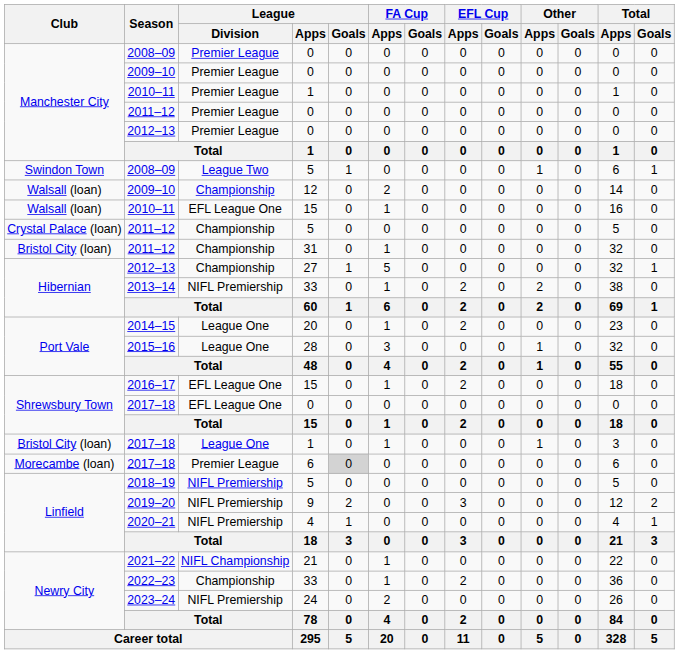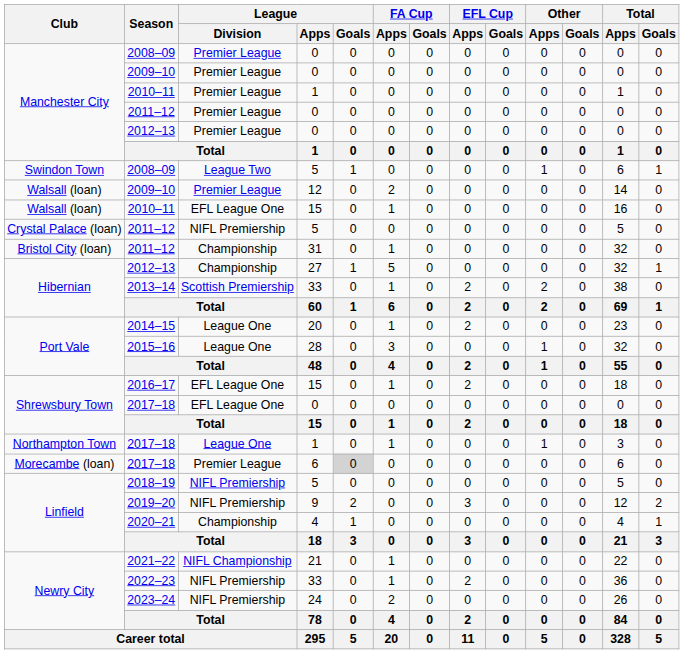 <table class="wikitable" style="text-align:center">
 <tr>
 <th rowspan="2">Club</th>
 <th rowspan="2">Season</th>
 <th colspan="3">League</th>
 <th colspan="2"><a href='#'>FA Cup</a></th>
 <th colspan="2"><a href='#'>EFL Cup</a></th>
 <th colspan="2">Other</th>
 <th colspan="2">Total</th>
 </tr>
 <tr>
 <th>Division</th>
 <th>Apps</th>
 <th>Goals</th>
 <th>Apps</th>
 <th>Goals</th>
 <th>Apps</th>
 <th>Goals</th>
 <th>Apps</th>
 <th>Goals</th>
 <th>Apps</th>
 <th>Goals</th>
 </tr>
 <tr>
 <td rowspan=6><a href='#'>Manchester City</a></td>
 <td><a href='#'>2008–09</a></td>
 <td><a href='#'>Premier League</a></td>
 <td>0</td>
 <td>0</td>
 <td>0</td>
 <td>0</td>
 <td>0</td>
 <td>0</td>
 <td>0</td>
 <td>0</td>
 <td>0</td>
 <td>0</td>
 </tr>
 <tr>
 <td><a href='#'>2009–10</a></td>
 <td>Premier League</td>
 <td>0</td>
 <td>0</td>
 <td>0</td>
 <td>0</td>
 <td>0</td>
 <td>0</td>
 <td>0</td>
 <td>0</td>
 <td>0</td>
 <td>0</td>
 </tr>
 <tr>
 <td><a href='#'>2010–11</a></td>
 <td>Premier League</td>
 <td>1</td>
 <td>0</td>
 <td>0</td>
 <td>0</td>
 <td>0</td>
 <td>0</td>
 <td>0</td>
 <td>0</td>
 <td>1</td>
 <td>0</td>
 </tr>
 <tr>
 <td><a href='#'>2011–12</a></td>
 <td>Premier League</td>
 <td>0</td>
 <td>0</td>
 <td>0</td>
 <td>0</td>
 <td>0</td>
 <td>0</td>
 <td>0</td>
 <td>0</td>
 <td>0</td>
 <td>0</td>
 </tr>
 <tr>
 <td><a href='#'>2012–13</a></td>
 <td>Premier League</td>
 <td>0</td>
 <td>0</td>
 <td>0</td>
 <td>0</td>
 <td>0</td>
 <td>0</td>
 <td>0</td>
 <td>0</td>
 <td>0</td>
 <td>0</td>
 </tr>
 <tr>
 <th colspan="2">Total</th>
 <th>1</th>
 <th>0</th>
 <th>0</th>
 <th>0</th>
 <th>0</th>
 <th>0</th>
 <th>0</th>
 <th>0</th>
 <th>1</th>
 <th>0</th>
 </tr>
 <tr>
 <td><a href='#'>Swindon Town</a></td>
 <td><a href='#'>2008–09</a></td>
 <td><a href='#'>League Two</a></td>
 <td>5</td>
 <td>1</td>
 <td>0</td>
 <td>0</td>
 <td>0</td>
 <td>0</td>
 <td>1</td>
 <td>0</td>
 <td>6</td>
 <td>1</td>
 </tr>
 <tr>
 <td><a href='#'>Walsall</a> (loan)</td>
 <td><a href='#'>2009–10</a></td>
-<td><a href='#'>Championship</a></td>
+<td><a href='#'>Premier League</a></td>
 <td>12</td>
 <td>0</td>
 <td>2</td>
 <td>0</td>
 <td>0</td>
 <td>0</td>
 <td>0</td>
 <td>0</td>
 <td>14</td>
 <td>0</td>
 </tr>
 <tr>
 <td><a href='#'>Walsall</a> (loan)</td>
 <td><a href='#'>2010–11</a></td>
 <td>EFL League One</td>
 <td>15</td>
 <td>0</td>
 <td>1</td>
 <td>0</td>
 <td>0</td>
 <td>0</td>
 <td>0</td>
 <td>0</td>
 <td>16</td>
 <td>0</td>
 </tr>
 <tr>
 <td><a href='#'>Crystal Palace</a> (loan)</td>
 <td><a href='#'>2011–12</a></td>
-<td>Championship</td>
+<td>NIFL Premiership</td>
 <td>5</td>
 <td>0</td>
 <td>0</td>
 <td>0</td>
 <td>0</td>
 <td>0</td>
 <td>0</td>
 <td>0</td>
 <td>5</td>
 <td>0</td>
 </tr>
 <tr>
 <td><a href='#'>Bristol City</a> (loan)</td>
 <td><a href='#'>2011–12</a></td>
 <td>Championship</td>
 <td>31</td>
 <td>0</td>
 <td>1</td>
 <td>0</td>
 <td>0</td>
 <td>0</td>
 <td>0</td>
 <td>0</td>
 <td>32</td>
 <td>0</td>
 </tr>
 <tr>
 <td rowspan=3><a href='#'>Hibernian</a></td>
 <td><a href='#'>2012–13</a></td>
 <td>Championship</td>
 <td>27</td>
 <td>1</td>
 <td>5</td>
 <td>0</td>
 <td>0</td>
 <td>0</td>
 <td>0</td>
 <td>0</td>
 <td>32</td>
 <td>1</td>
 </tr>
 <tr>
 <td><a href='#'>2013–14</a></td>
-<td>NIFL Premiership</td>
+<td><a href='#'>Scottish Premiership</a></td>
 <td>33</td>
 <td>0</td>
 <td>1</td>
 <td>0</td>
 <td>2</td>
 <td>0</td>
 <td>2</td>
 <td>0</td>
 <td>38</td>
 <td>0</td>
 </tr>
 <tr>
 <th colspan="2">Total</th>
 <th>60</th>
 <th>1</th>
 <th>6</th>
 <th>0</th>
 <th>2</th>
 <th>0</th>
 <th>2</th>
 <th>0</th>
 <th>69</th>
 <th>1</th>
 </tr>
 <tr>
 <td rowspan=3><a href='#'>Port Vale</a></td>
 <td><a href='#'>2014–15</a></td>
 <td>League One</td>
 <td>20</td>
 <td>0</td>
 <td>1</td>
 <td>0</td>
 <td>2</td>
 <td>0</td>
 <td>0</td>
 <td>0</td>
 <td>23</td>
 <td>0</td>
 </tr>
 <tr>
 <td><a href='#'>2015–16</a></td>
 <td>League One</td>
 <td>28</td>
 <td>0</td>
 <td>3</td>
 <td>0</td>
 <td>0</td>
 <td>0</td>
 <td>1</td>
 <td>0</td>
 <td>32</td>
 <td>0</td>
 </tr>
 <tr>
 <th colspan="2">Total</th>
 <th>48</th>
 <th>0</th>
 <th>4</th>
 <th>0</th>
 <th>2</th>
 <th>0</th>
 <th>1</th>
 <th>0</th>
 <th>55</th>
 <th>0</th>
 </tr>
 <tr>
 <td rowspan=3><a href='#'>Shrewsbury Town</a></td>
 <td><a href='#'>2016–17</a></td>
 <td>EFL League One</td>
 <td>15</td>
 <td>0</td>
 <td>1</td>
 <td>0</td>
 <td>2</td>
 <td>0</td>
 <td>0</td>
 <td>0</td>
 <td>18</td>
 <td>0</td>
 </tr>
 <tr>
 <td><a href='#'>2017–18</a></td>
 <td>EFL League One</td>
 <td>0</td>
 <td>0</td>
 <td>0</td>
 <td>0</td>
 <td>0</td>
 <td>0</td>
 <td>0</td>
 <td>0</td>
 <td>0</td>
 <td>0</td>
 </tr>
 <tr>
 <th colspan="2">Total</th>
 <th>15</th>
 <th>0</th>
 <th>1</th>
 <th>0</th>
 <th>2</th>
 <th>0</th>
 <th>0</th>
 <th>0</th>
 <th>18</th>
 <th>0</th>
 </tr>
 <tr>
-<td><a href='#'>Bristol City</a> (loan)</td>
+<td><a href='#'>Northampton Town</a></td>
 <td><a href='#'>2017–18</a></td>
 <td><a href='#'>League One</a></td>
 <td>1</td>
 <td>0</td>
 <td>1</td>
 <td>0</td>
 <td>0</td>
 <td>0</td>
 <td>1</td>
 <td>0</td>
 <td>3</td>
 <td>0</td>
 </tr>
 <tr>
 <td><a href='#'>Morecambe</a> (loan)</td>
 <td><a href='#'>2017–18</a></td>
 <td>Premier League</td>
 <td>6</td>
 <td style="background: lightgrey;">0</td>
 <td>0</td>
 <td>0</td>
 <td>0</td>
 <td>0</td>
 <td>0</td>
 <td>0</td>
 <td>6</td>
 <td>0</td>
 </tr>
 <tr>
 <td rowspan="4"><a href='#'>Linfield</a></td>
 <td><a href='#'>2018–19</a></td>
 <td><a href='#'>NIFL Premiership</a></td>
 <td>5</td>
 <td>0</td>
 <td>0</td>
 <td>0</td>
 <td>0</td>
 <td>0</td>
 <td>0</td>
 <td>0</td>
 <td>5</td>
 <td>0</td>
 </tr>
 <tr>
 <td><a href='#'>2019–20</a></td>
 <td>NIFL Premiership</td>
 <td>9</td>
 <td>2</td>
 <td>0</td>
 <td>0</td>
 <td>3</td>
 <td>0</td>
 <td>0</td>
 <td>0</td>
 <td>12</td>
 <td>2</td>
 </tr>
 <tr>
 <td><a href='#'>2020–21</a></td>
-<td>NIFL Premiership</td>
+<td>Championship</td>
 <td>4</td>
 <td>1</td>
 <td>0</td>
 <td>0</td>
 <td>0</td>
 <td>0</td>
 <td>0</td>
 <td>0</td>
 <td>4</td>
 <td>1</td>
 </tr>
 <tr>
 <th colspan="2">Total</th>
 <th>18</th>
 <th>3</th>
 <th>0</th>
 <th>0</th>
 <th>3</th>
 <th>0</th>
 <th>0</th>
 <th>0</th>
 <th>21</th>
 <th>3</th>
 </tr>
 <tr>
 <td rowspan=4><a href='#'>Newry City</a></td>
 <td><a href='#'>2021–22</a></td>
 <td><a href='#'>NIFL Championship</a></td>
 <td>21</td>
 <td>0</td>
 <td>1</td>
 <td>0</td>
 <td>0</td>
 <td>0</td>
 <td>0</td>
 <td>0</td>
 <td>22</td>
 <td>0</td>
 </tr>
 <tr>
 <td><a href='#'>2022–23</a></td>
-<td>Championship</td>
+<td>NIFL Premiership</td>
 <td>33</td>
 <td>0</td>
 <td>1</td>
 <td>0</td>
 <td>2</td>
 <td>0</td>
 <td>0</td>
 <td>0</td>
 <td>36</td>
 <td>0</td>
 </tr>
 <tr>
 <td><a href='#'>2023–24</a></td>
 <td>NIFL Premiership</td>
 <td>24</td>
 <td>0</td>
 <td>2</td>
 <td>0</td>
 <td>0</td>
 <td>0</td>
 <td>0</td>
 <td>0</td>
 <td>26</td>
 <td>0</td>
 </tr>
 <tr>
 <th colspan="2">Total</th>
 <th>78</th>
 <th>0</th>
 <th>4</th>
 <th>0</th>
 <th>2</th>
 <th>0</th>
 <th>0</th>
 <th>0</th>
 <th>84</th>
 <th>0</th>
 </tr>
 <tr>
 <th colspan="3">Career total</th>
 <th>295</th>
 <th>5</th>
 <th>20</th>
 <th>0</th>
 <th>11</th>
 <th>0</th>
 <th>5</th>
 <th>0</th>
 <th>328</th>
 <th>5</th>
 </tr>
 </table>
